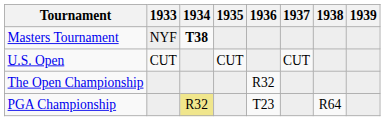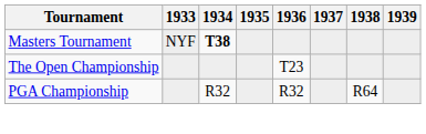 <table class="wikitable" style="font-size:95%;text-align:center;">
 <tr>
 <th>Tournament</th>
 <th>1933</th>
 <th>1934</th>
 <th>1935</th>
 <th>1936</th>
 <th>1937</th>
 <th>1938</th>
 <th>1939</th>
 </tr>
 <tr>
 <td align="left"><a href='#'>Masters Tournament</a></td>
 <td style="background:#eeeeee;">NYF</td>
 <td><strong>T38</strong></td>
 <td style="background:#eeeeee;"></td>
 <td style="background:#eeeeee;"></td>
 <td style="background:#eeeeee;"></td>
 <td style="background:#eeeeee;"></td>
 <td style="background:#eeeeee;"></td>
 </tr>
 <tr>
-<td align="left"><a href='#'>U.S. Open</a></td>
-<td>CUT</td>
-<td style="background:#eeeeee;"></td>
-<td>CUT</td>
-<td style="background:#eeeeee;"></td>
-<td>CUT</td>
-<td style="background:#eeeeee;"></td>
-<td style="background:#eeeeee;"></td>
-</tr>
-<tr>
 <td align="left"><a href='#'>The Open Championship</a></td>
 <td style="background:#eeeeee;"></td>
 <td style="background:#eeeeee;"></td>
 <td style="background:#eeeeee;"></td>
-<td>R32</td>
+<td>T23</td>
 <td style="background:#eeeeee;"></td>
 <td style="background:#eeeeee;"></td>
 <td style="background:#eeeeee;"></td>
 </tr>
 <tr>
 <td align="left"><a href='#'>PGA Championship</a></td>
 <td style="background:#eeeeee;"></td>
-<td style="background: khaki;">R32</td>
+<td>R32</td>
 <td style="background:#eeeeee;"></td>
-<td>T23</td>
+<td>R32</td>
 <td style="background:#eeeeee;"></td>
 <td>R64</td>
 <td style="background:#eeeeee;"></td>
 </tr>
 </table>
